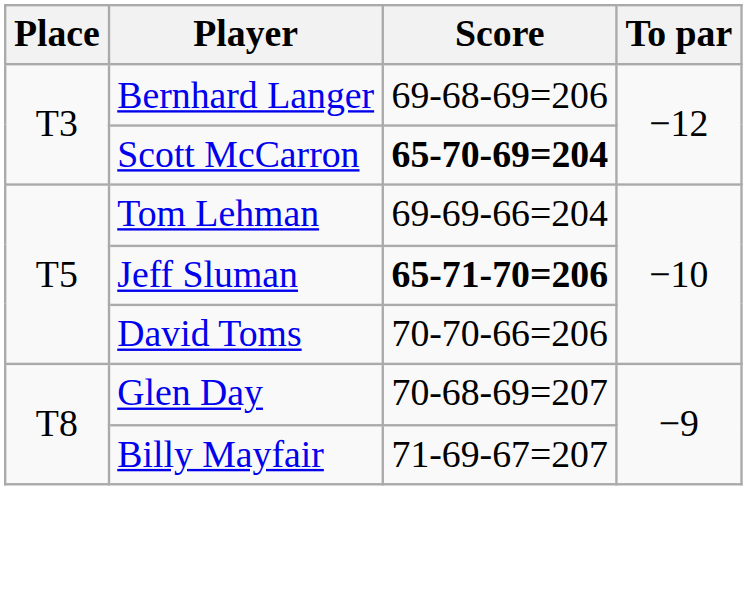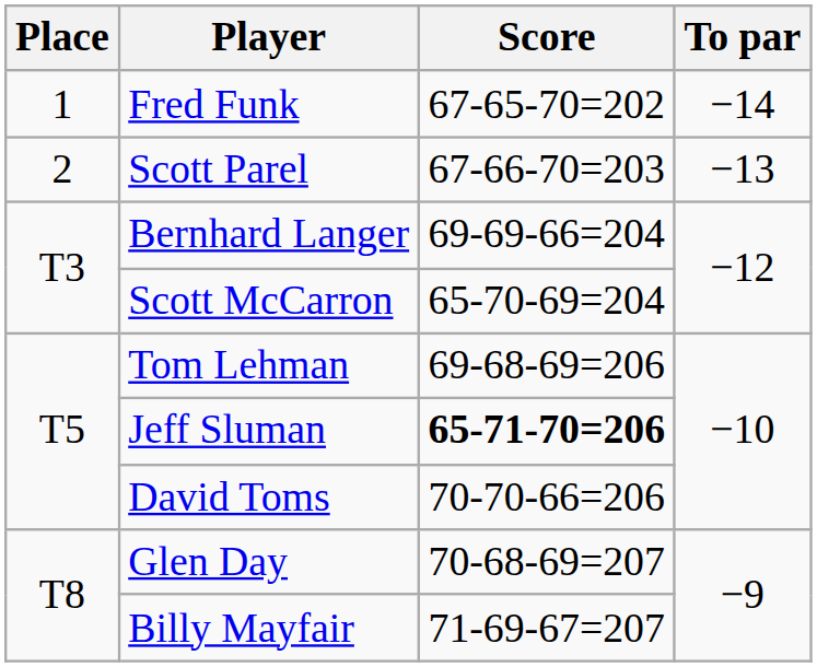 <table class="wikitable">
 <tr>
 <th>Place</th>
 <th>Player</th>
 <th>Score</th>
 <th>To par</th>
 </tr>
 <tr>
+<td align=center>1</td>
+<td> <a href='#'>Fred Funk</a></td>
+<td>67-65-70=202</td>
+<td align=center>−14</td>
+</tr>
+<tr>
+<td align=center>2</td>
+<td> <a href='#'>Scott Parel</a></td>
+<td>67-66-70=203</td>
+<td align=center>−13</td>
+</tr>
+<tr>
 <td rowspan="2" style="text-align:center;">T3</td>
 <td> <a href='#'>Bernhard Langer</a></td>
-<td>69-68-69=206</td>
+<td>69-69-66=204</td>
 <td rowspan="2" style="text-align:center;">−12</td>
 </tr>
 <tr>
 <td> <a href='#'>Scott McCarron</a></td>
-<td><strong>65-70-69=204</strong></td>
+<td>65-70-69=204</td>
 </tr>
 <tr>
 <td rowspan="3" style="text-align:center;">T5</td>
 <td> <a href='#'>Tom Lehman</a></td>
-<td>69-69-66=204</td>
+<td>69-68-69=206</td>
 <td rowspan="3" style="text-align:center;">−10</td>
 </tr>
 <tr>
 <td> <a href='#'>Jeff Sluman</a></td>
 <td><strong>65-71-70=206</strong></td>
 </tr>
 <tr>
 <td> <a href='#'>David Toms</a></td>
 <td>70-70-66=206</td>
 </tr>
 <tr>
 <td rowspan="2" style="text-align:center;">T8</td>
 <td> <a href='#'>Glen Day</a></td>
 <td>70-68-69=207</td>
 <td rowspan="2" style="text-align:center;">−9</td>
 </tr>
 <tr>
 <td> <a href='#'>Billy Mayfair</a></td>
 <td>71-69-67=207</td>
 </tr>
 </table>
